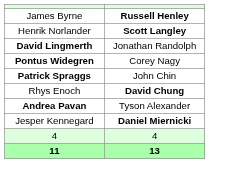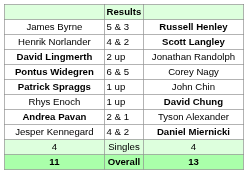 <table border="1" cellpadding="3" style="border-collapse:collapse; text-align:center;">
 <tr style="background:#ddffdd;">
 <th width=160></th>
+<th>Results</th>
 <th width=160></th>
 </tr>
 <tr>
 <td>James Byrne</td>
+<td align=left> 5 & 3</td>
 <td><strong>Russell Henley</strong></td>
 </tr>
 <tr>
 <td>Henrik Norlander</td>
+<td align=left> 4 & 2</td>
 <td><strong>Scott Langley</strong></td>
 </tr>
 <tr>
 <td><strong>David Lingmerth</strong></td>
+<td align=left> 2 up</td>
 <td>Jonathan Randolph</td>
 </tr>
 <tr>
 <td><strong>Pontus Widegren</strong></td>
+<td align=left> 6 & 5</td>
 <td>Corey Nagy</td>
 </tr>
 <tr>
 <td><strong>Patrick Spraggs</strong></td>
+<td align=left> 1 up</td>
 <td>John Chin</td>
 </tr>
 <tr>
 <td>Rhys Enoch</td>
+<td align=left> 1 up</td>
 <td><strong>David Chung</strong></td>
 </tr>
 <tr>
 <td><strong>Andrea Pavan</strong></td>
+<td align=left> 2 & 1</td>
 <td>Tyson Alexander</td>
 </tr>
 <tr>
 <td>Jesper Kennegard</td>
+<td align=left> 4 & 2</td>
 <td><strong>Daniel Miernicki</strong></td>
 </tr>
 <tr style="background:#ddffdd;">
 <td>4</td>
+<td>Singles</td>
 <td>4</td>
 </tr>
 <tr style="background:#aaffaa;">
 <th>11</th>
+<th>Overall</th>
 <th>13</th>
 </tr>
 </table>
